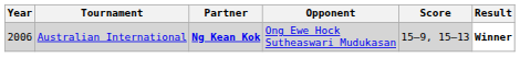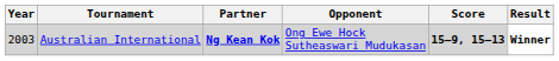 <table class="sortable wikitable" style="font-size: 90%;">
 <tr>
 <th>Year</th>
 <th>Tournament</th>
 <th>Partner</th>
 <th>Opponent</th>
 <th>Score</th>
 <th>Result</th>
 </tr>
 <tr style="background:#D5D5D5">
-<td align="center">2006</td>
+<td align="center">2003</td>
 <td align="left"><a href='#'>Australian International</a></td>
 <td align="left"><strong> <a href='#'>Ng Kean Kok</a></strong></td>
 <td align="left"> <a href='#'>Ong Ewe Hock</a> <br>  <a href='#'>Sutheaswari Mudukasan</a></td>
-<td align="left">15–9, 15–13</td>
+<td align="left"><strong>15–9, 15–13</strong></td>
 <td style="text-align:left; background:white"> <strong>Winner</strong></td>
 </tr>
 </table>
